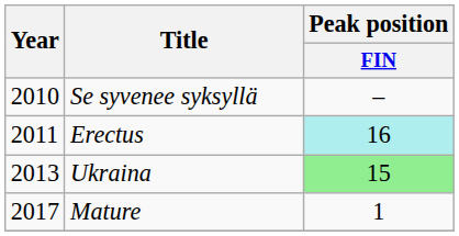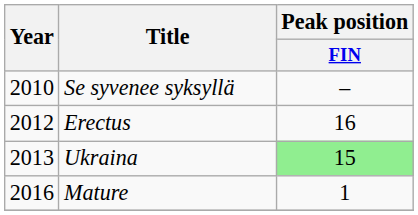 <table class="wikitable">
 <tr>
 <th rowspan="2">Year</th>
 <th rowspan="2" style="width:150px;">Title</th>
 <th colspan="2">Peak position</th>
 </tr>
 <tr>
 <th style="width;font-size:85%"><a href='#'>FIN</a></th>
 </tr>
 <tr>
 <td>2010</td>
 <td><em>Se syvenee syksyllä</em></td>
 <td style="text-align:center;">–</td>
 </tr>
 <tr>
-<td>2011</td>
+<td>2012</td>
 <td><em>Erectus</em></td>
-<td style="background: paleturquoise; text-align:center;">16</td>
+<td style="text-align:center;">16</td>
 </tr>
 <tr>
 <td>2013</td>
 <td><em>Ukraina</em></td>
 <td style="background: lightgreen; text-align:center;">15</td>
 </tr>
 <tr>
-<td>2017</td>
+<td>2016</td>
 <td><em>Mature</em></td>
 <td style="text-align:center;">1</td>
 </tr>
 <tr>
 </tr>
 </table>
